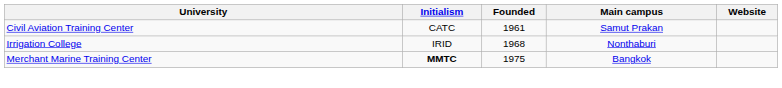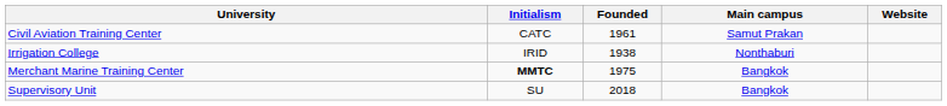 <table class="wikitable sortable">
 <tr>
 <th>University</th>
 <th class="unsortable"><a href='#'>Initialism</a></th>
 <th>Founded</th>
 <th>Main campus</th>
 <th class="unsortable">Website</th>
 </tr>
 <tr>
 <td style="width:35%;"><a href='#'>Civil Aviation Training Center</a></td>
 <td style="text-align:center; width:7%;">CATC</td>
 <td style="text-align:center; width:5%;">1961</td>
 <td style="text-align:center; width:15%;"><a href='#'>Samut Prakan</a></td>
 <td style="text-align:center; width:5%;"></td>
 </tr>
 <tr>
 <td style="width:35%;"><a href='#'>Irrigation College</a></td>
 <td style="text-align:center; width:7%;">IRID</td>
-<td style="text-align:center; width:5%;">1968</td>
+<td style="text-align:center; width:5%;">1938</td>
 <td style="text-align:center; width:15%;"><a href='#'>Nonthaburi</a></td>
 <td style="text-align:center; width:5%;"></td>
 </tr>
 <tr>
 <td style="width:35%;"><a href='#'>Merchant Marine Training Center</a></td>
 <td style="text-align:center; width:7%;"><strong>MMTC</strong></td>
 <td style="text-align:center; width:5%;">1975</td>
 <td style="text-align:center; width:15%;"><a href='#'>Bangkok</a></td>
 <td style="text-align:center; width:5%;"></td>
 </tr>
+<tr>
+<td style="width:35%;"><a href='#'>Supervisory Unit</a></td>
+<td style="text-align:center; width:7%;">SU</td>
+<td style="text-align:center; width:5%;">2018</td>
+<td style="text-align:center; width:15%;"><a href='#'>Bangkok</a></td>
+<td style="text-align:center; width:5%;"></td>
+</tr>
 </table>
